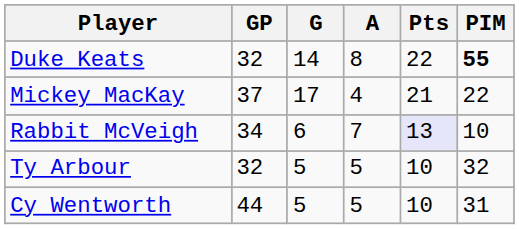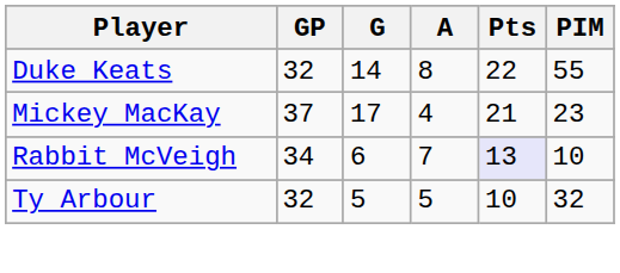 <table class="wikitable">
 <tr>
 <th bgcolor="#DDDDFF" width="40%">Player</th>
 <th bgcolor="#DDDDFF" width="10%">GP</th>
 <th bgcolor="#DDDDFF" width="10%">G</th>
 <th bgcolor="#DDDDFF" width="10%">A</th>
 <th bgcolor="#DDDDFF" width="10%">Pts</th>
 <th bgcolor="#DDDDFF" width="10%">PIM</th>
 </tr>
 <tr>
 <td><a href='#'>Duke Keats</a></td>
 <td>32</td>
 <td>14</td>
 <td>8</td>
 <td>22</td>
-<td><strong>55</strong></td>
+<td>55</td>
 </tr>
 <tr>
 <td><a href='#'>Mickey MacKay</a></td>
 <td>37</td>
 <td>17</td>
 <td>4</td>
 <td>21</td>
-<td>22</td>
+<td>23</td>
 </tr>
 <tr>
 <td><a href='#'>Rabbit McVeigh</a></td>
 <td>34</td>
 <td>6</td>
 <td>7</td>
 <td style="background: lavender;">13</td>
 <td>10</td>
 </tr>
 <tr>
 <td><a href='#'>Ty Arbour</a></td>
 <td>32</td>
 <td>5</td>
 <td>5</td>
 <td>10</td>
 <td>32</td>
 </tr>
-<tr>
-<td><a href='#'>Cy Wentworth</a></td>
-<td>44</td>
-<td>5</td>
-<td>5</td>
-<td>10</td>
-<td>31</td>
-</tr>
 </table>
